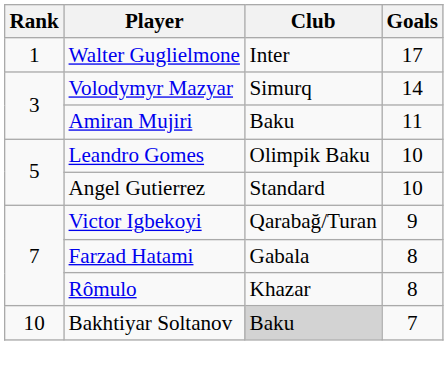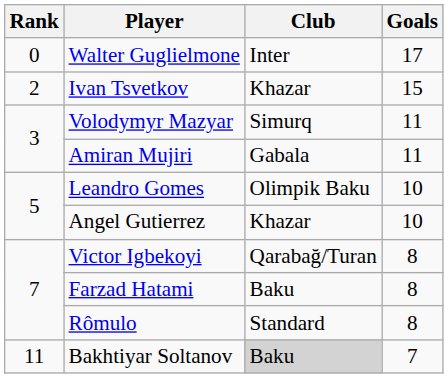 <table class="wikitable" style="text-align:center">
 <tr>
 <th>Rank</th>
 <th>Player</th>
 <th>Club</th>
 <th>Goals</th>
 </tr>
 <tr>
-<td>1</td>
+<td>0</td>
 <td align="left"> <a href='#'>Walter Guglielmone</a></td>
 <td align="left">Inter</td>
 <td>17</td>
 </tr>
 <tr>
+<td>2</td>
+<td align="left"> <a href='#'>Ivan Tsvetkov</a></td>
+<td align="left">Khazar</td>
+<td>15</td>
+</tr>
+<tr>
 <td rowspan="2">3</td>
 <td align="left"> <a href='#'>Volodymyr Mazyar</a></td>
 <td align="left">Simurq</td>
-<td>14</td>
+<td>11</td>
 </tr>
 <tr>
 <td align="left"> <a href='#'>Amiran Mujiri</a></td>
-<td align="left">Baku</td>
+<td align="left">Gabala</td>
 <td>11</td>
 </tr>
 <tr>
 <td rowspan="2">5</td>
 <td align="left"> <a href='#'>Leandro Gomes</a></td>
 <td align="left">Olimpik Baku</td>
 <td>10</td>
 </tr>
 <tr>
 <td align="left"> Angel Gutierrez</td>
-<td align="left">Standard</td>
+<td align="left">Khazar</td>
 <td>10</td>
 </tr>
 <tr>
 <td rowspan="3">7</td>
 <td align="left"> <a href='#'>Victor Igbekoyi</a></td>
 <td align="left">Qarabağ/Turan</td>
-<td>9</td>
+<td>8</td>
 </tr>
 <tr>
 <td align="left"> <a href='#'>Farzad Hatami</a></td>
-<td align="left">Gabala</td>
+<td align="left">Baku</td>
 <td>8</td>
 </tr>
 <tr>
 <td align="left"> <a href='#'>Rômulo</a></td>
-<td align="left">Khazar</td>
+<td align="left">Standard</td>
 <td>8</td>
 </tr>
 <tr>
-<td>10</td>
+<td>11</td>
 <td align="left"> Bakhtiyar Soltanov</td>
 <td align="left" style="background: lightgrey;">Baku</td>
 <td>7</td>
 </tr>
 </table>
